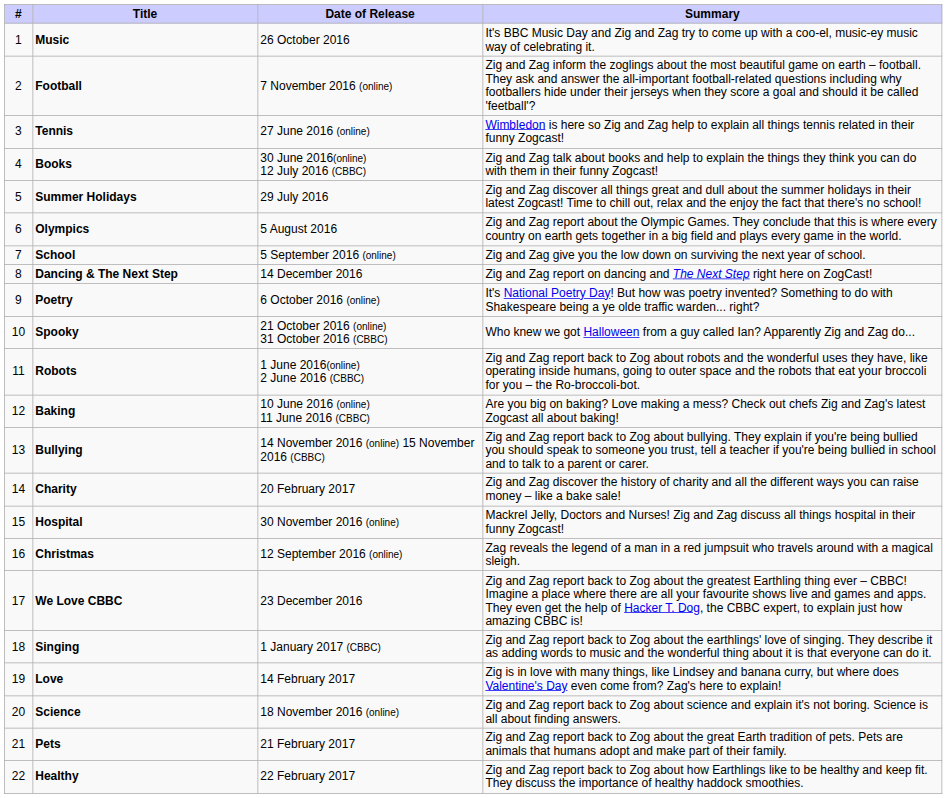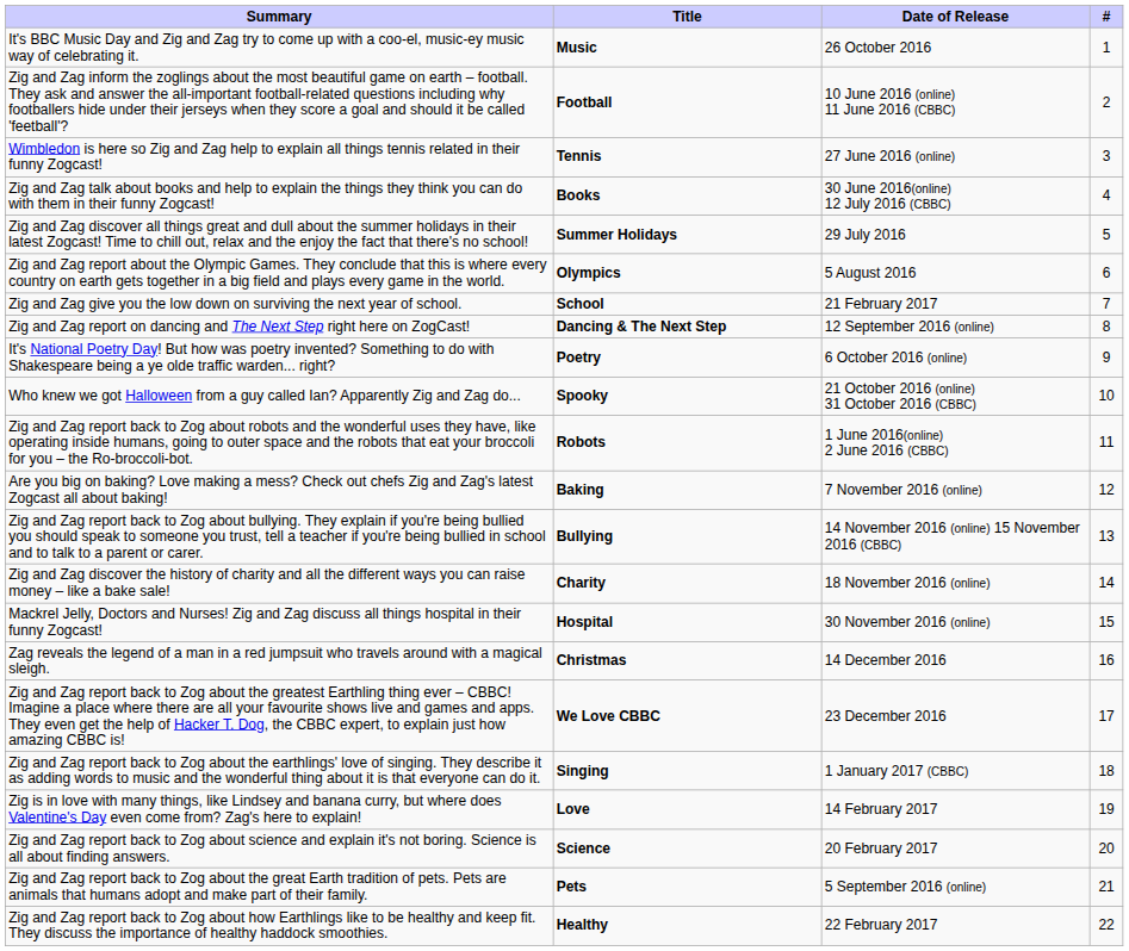 <table class="wikitable" style="width:99%;">
 <tr>
-<th style="background:#ccf; width:3%;">#</th>
+<th style="background:#ccf;">Summary</th>
 <th style="background:#ccf; width:24%;">Title</th>
 <th style="background:#ccf; width:24%;">Date of Release</th>
-<th style="background:#ccf;">Summary</th>
+<th style="background:#ccf; width:3%;">#</th>
 </tr>
 <tr>
-<td style="text-align:center;">1</td>
+<td>It's BBC Music Day and Zig and Zag try to come up with a coo-el, music-ey music way of celebrating it.</td>
 <td><strong>Music </strong></td>
 <td>26 October 2016</td>
-<td>It's BBC Music Day and Zig and Zag try to come up with a coo-el, music-ey music way of celebrating it.</td>
+<td style="text-align:center;">1</td>
 </tr>
 <tr>
+<td>Zig and Zag inform the zoglings about the most beautiful game on earth – football. They ask and answer the all-important football-related questions including why footballers hide under their jerseys when they score a goal and should it be called 'feetball'?</td>
+<td><strong>Football</strong></td>
+<td>10 June 2016 <small>(online)</small><br>11 June 2016 <small>(CBBC)</small></td>
 <td style="text-align:center;">2</td>
-<td><strong>Football</strong></td>
-<td>7 November 2016 <small>(online)</small></td>
-<td>Zig and Zag inform the zoglings about the most beautiful game on earth – football. They ask and answer the all-important football-related questions including why footballers hide under their jerseys when they score a goal and should it be called 'feetball'?</td>
 </tr>
 <tr>
-<td style="text-align:center;">3</td>
+<td><a href='#'>Wimbledon</a> is here so Zig and Zag help to explain all things tennis related in their funny Zogcast!</td>
 <td><strong>Tennis</strong></td>
 <td>27 June 2016 <small>(online)</small></td>
-<td><a href='#'>Wimbledon</a> is here so Zig and Zag help to explain all things tennis related in their funny Zogcast!</td>
+<td style="text-align:center;">3</td>
 </tr>
 <tr>
-<td style="text-align:center;">4</td>
+<td>Zig and Zag talk about books and help to explain the things they think you can do with them in their funny Zogcast!</td>
 <td><strong>Books</strong></td>
 <td>30 June 2016<small>(online)</small><br> 12 July 2016 <small>(CBBC)</small></td>
-<td>Zig and Zag talk about books and help to explain the things they think you can do with them in their funny Zogcast!</td>
+<td style="text-align:center;">4</td>
 </tr>
 <tr>
-<td style="text-align:center;">5</td>
+<td>Zig and Zag discover all things great and dull about the summer holidays in their latest Zogcast! Time to chill out, relax and the enjoy the fact that there's no school!</td>
 <td><strong>Summer Holidays</strong></td>
 <td>29 July 2016</td>
-<td>Zig and Zag discover all things great and dull about the summer holidays in their latest Zogcast! Time to chill out, relax and the enjoy the fact that there's no school!</td>
+<td style="text-align:center;">5</td>
 </tr>
 <tr>
-<td style="text-align:center;">6</td>
+<td>Zig and Zag report about the Olympic Games. They conclude that this is where every country on earth gets together in a big field and plays every game in the world.</td>
 <td><strong>Olympics</strong></td>
 <td>5 August 2016</td>
-<td>Zig and Zag report about the Olympic Games. They conclude that this is where every country on earth gets together in a big field and plays every game in the world.</td>
+<td style="text-align:center;">6</td>
 </tr>
 <tr>
+<td>Zig and Zag give you the low down on surviving the next year of school.</td>
+<td><strong>School</strong></td>
+<td>21 February 2017</td>
 <td style="text-align:center;">7</td>
-<td><strong>School</strong></td>
-<td>5 September 2016 <small>(online)</small></td>
-<td>Zig and Zag give you the low down on surviving the next year of school.</td>
 </tr>
 <tr>
+<td>Zig and Zag report on dancing and <em><a href='#'>The Next Step</a></em> right here on ZogCast!</td>
+<td><strong>Dancing & The Next Step</strong></td>
+<td>12 September 2016 <small>(online)</small></td>
 <td style="text-align:center;">8</td>
-<td><strong>Dancing & The Next Step</strong></td>
-<td>14 December 2016</td>
-<td>Zig and Zag report on dancing and <em><a href='#'>The Next Step</a></em> right here on ZogCast!</td>
 </tr>
 <tr>
-<td style="text-align:center;">9</td>
+<td>It's <a href='#'>National Poetry Day</a>! But how was poetry invented? Something to do with Shakespeare being a ye olde traffic warden... right?</td>
 <td><strong>Poetry</strong></td>
 <td>6 October 2016 <small>(online)</small></td>
-<td>It's <a href='#'>National Poetry Day</a>! But how was poetry invented? Something to do with Shakespeare being a ye olde traffic warden... right?</td>
+<td style="text-align:center;">9</td>
 </tr>
 <tr>
-<td style="text-align:center;">10</td>
+<td>Who knew we got <a href='#'>Halloween</a> from a guy called Ian? Apparently Zig and Zag do...</td>
 <td><strong>Spooky</strong></td>
 <td>21 October 2016 <small>(online)</small><br> 31 October 2016 <small>(CBBC)</small></td>
-<td>Who knew we got <a href='#'>Halloween</a> from a guy called Ian? Apparently Zig and Zag do...</td>
+<td style="text-align:center;">10</td>
 </tr>
 <tr>
-<td style="text-align:center;">11</td>
+<td>Zig and Zag report back to Zog about robots and the wonderful uses they have, like operating inside humans, going to outer space and the robots that eat your broccoli for you – the Ro-broccoli-bot.</td>
 <td><strong>Robots</strong></td>
 <td>1 June 2016<small>(online)</small><br>2 June 2016 <small>(CBBC)</small></td>
-<td>Zig and Zag report back to Zog about robots and the wonderful uses they have, like operating inside humans, going to outer space and the robots that eat your broccoli for you – the Ro-broccoli-bot.</td>
+<td style="text-align:center;">11</td>
 </tr>
 <tr>
+<td>Are you big on baking? Love making a mess? Check out chefs Zig and Zag's latest Zogcast all about baking!</td>
+<td><strong>Baking</strong></td>
+<td>7 November 2016 <small>(online)</small></td>
 <td style="text-align:center;">12</td>
-<td><strong>Baking</strong></td>
-<td>10 June 2016 <small>(online)</small><br>11 June 2016 <small>(CBBC)</small></td>
-<td>Are you big on baking? Love making a mess? Check out chefs Zig and Zag's latest Zogcast all about baking!</td>
 </tr>
 <tr>
-<td style="text-align:center;">13</td>
+<td>Zig and Zag report back to Zog about bullying. They explain if you're being bullied you should speak to someone you trust, tell a teacher if you're being bullied in school and to talk to a parent or carer.</td>
 <td><strong>Bullying</strong></td>
 <td>14 November 2016 <small>(online)</small> 15 November 2016 <small>(CBBC)</small></td>
-<td>Zig and Zag report back to Zog about bullying. They explain if you're being bullied you should speak to someone you trust, tell a teacher if you're being bullied in school and to talk to a parent or carer.</td>
+<td style="text-align:center;">13</td>
 </tr>
 <tr>
+<td>Zig and Zag discover the history of charity and all the different ways you can raise money – like a bake sale!</td>
+<td><strong>Charity</strong></td>
+<td>18 November 2016 <small>(online)</small></td>
 <td style="text-align:center;">14</td>
-<td><strong>Charity</strong></td>
-<td>20 February 2017</td>
-<td>Zig and Zag discover the history of charity and all the different ways you can raise money – like a bake sale!</td>
 </tr>
 <tr>
-<td style="text-align:center;">15</td>
+<td>Mackrel Jelly, Doctors and Nurses! Zig and Zag discuss all things hospital in their funny Zogcast!</td>
 <td><strong>Hospital</strong></td>
 <td>30 November 2016 <small>(online)</small></td>
-<td>Mackrel Jelly, Doctors and Nurses! Zig and Zag discuss all things hospital in their funny Zogcast!</td>
+<td style="text-align:center;">15</td>
 </tr>
 <tr>
+<td>Zag reveals the legend of a man in a red jumpsuit who travels around with a magical sleigh.</td>
+<td><strong>Christmas</strong></td>
+<td>14 December 2016</td>
 <td style="text-align:center;">16</td>
-<td><strong>Christmas</strong></td>
-<td>12 September 2016 <small>(online)</small></td>
-<td>Zag reveals the legend of a man in a red jumpsuit who travels around with a magical sleigh.</td>
 </tr>
 <tr>
-<td style="text-align:center;">17</td>
+<td>Zig and Zag report back to Zog about the greatest Earthling thing ever – CBBC! Imagine a place where there are all your favourite shows live and games and apps. They even get the help of <a href='#'>Hacker T. Dog</a>, the CBBC expert, to explain just how amazing CBBC is!</td>
 <td><strong>We Love CBBC </strong></td>
 <td>23 December 2016</td>
-<td>Zig and Zag report back to Zog about the greatest Earthling thing ever – CBBC! Imagine a place where there are all your favourite shows live and games and apps. They even get the help of <a href='#'>Hacker T. Dog</a>, the CBBC expert, to explain just how amazing CBBC is!</td>
+<td style="text-align:center;">17</td>
 </tr>
 <tr>
-<td style="text-align:center;">18</td>
+<td>Zig and Zag report back to Zog about the earthlings' love of singing. They describe it as adding words to music and the wonderful thing about it is that everyone can do it.</td>
 <td><strong>Singing</strong></td>
 <td>1 January 2017 <small>(CBBC)</small></td>
-<td>Zig and Zag report back to Zog about the earthlings' love of singing. They describe it as adding words to music and the wonderful thing about it is that everyone can do it.</td>
+<td style="text-align:center;">18</td>
 </tr>
 <tr>
-<td style="text-align:center;">19</td>
+<td>Zig is in love with many things, like Lindsey and banana curry, but where does <a href='#'>Valentine's Day</a> even come from? Zag's here to explain!</td>
 <td><strong>Love</strong></td>
 <td>14 February 2017</td>
-<td>Zig is in love with many things, like Lindsey and banana curry, but where does <a href='#'>Valentine's Day</a> even come from? Zag's here to explain!</td>
+<td style="text-align:center;">19</td>
 </tr>
 <tr>
+<td>Zig and Zag report back to Zog about science and explain it's not boring. Science is all about finding answers.</td>
+<td><strong>Science</strong></td>
+<td>20 February 2017</td>
 <td style="text-align:center;">20</td>
-<td><strong>Science</strong></td>
-<td>18 November 2016 <small>(online)</small></td>
-<td>Zig and Zag report back to Zog about science and explain it's not boring. Science is all about finding answers.</td>
 </tr>
 <tr>
+<td>Zig and Zag report back to Zog about the great Earth tradition of pets. Pets are animals that humans adopt and make part of their family.</td>
+<td><strong>Pets</strong></td>
+<td>5 September 2016 <small>(online)</small></td>
 <td style="text-align:center;">21</td>
-<td><strong>Pets</strong></td>
-<td>21 February 2017</td>
-<td>Zig and Zag report back to Zog about the great Earth tradition of pets. Pets are animals that humans adopt and make part of their family.</td>
 </tr>
 <tr>
-<td style="text-align:center;">22</td>
+<td>Zig and Zag report back to Zog about how Earthlings like to be healthy and keep fit. They discuss the importance of healthy haddock smoothies.</td>
 <td><strong>Healthy</strong></td>
 <td>22 February 2017</td>
-<td>Zig and Zag report back to Zog about how Earthlings like to be healthy and keep fit. They discuss the importance of healthy haddock smoothies.</td>
+<td style="text-align:center;">22</td>
 </tr>
 </table>
